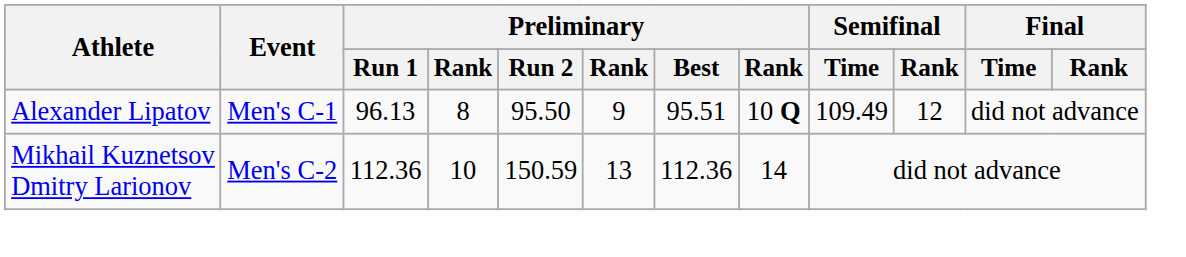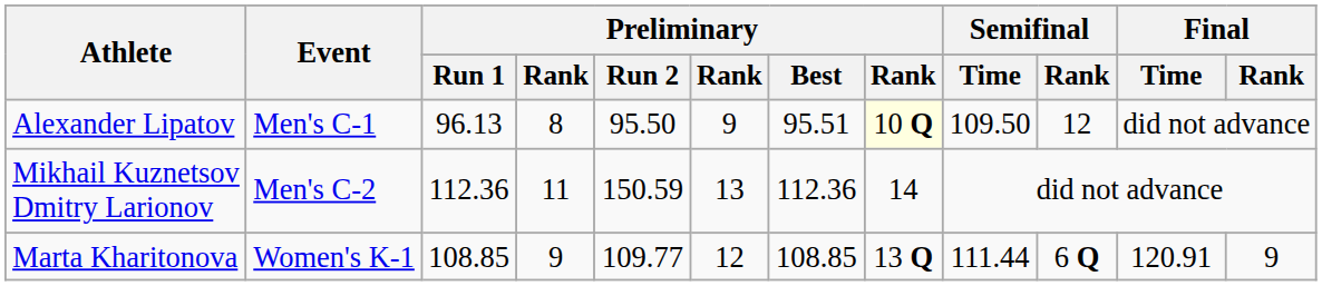 <table class="wikitable" style="font-size:90%">
 <tr>
 <th rowspan="2">Athlete</th>
 <th rowspan="2">Event</th>
 <th colspan="6">Preliminary</th>
 <th colspan="2">Semifinal</th>
 <th colspan="2">Final</th>
 </tr>
 <tr style="font-size:95%">
 <th>Run 1</th>
 <th>Rank</th>
 <th>Run 2</th>
 <th>Rank</th>
 <th>Best</th>
 <th>Rank</th>
 <th>Time</th>
 <th>Rank</th>
 <th>Time</th>
 <th>Rank</th>
 </tr>
 <tr align=center>
 <td align=left><a href='#'>Alexander Lipatov</a></td>
 <td align=left><a href='#'>Men's C-1</a></td>
 <td>96.13</td>
 <td>8</td>
 <td>95.50</td>
 <td>9</td>
 <td>95.51</td>
-<td>10 <strong>Q</strong></td>
-<td>109.49</td>
+<td style="background: lightyellow;">10 <strong>Q</strong></td>
+<td>109.50</td>
 <td>12</td>
 <td colspan=2>did not advance</td>
 </tr>
 <tr align=center>
 <td align=left><a href='#'>Mikhail Kuznetsov</a> <br> <a href='#'>Dmitry Larionov</a></td>
 <td align=left><a href='#'>Men's C-2</a></td>
 <td>112.36</td>
-<td>10</td>
+<td>11</td>
 <td>150.59</td>
 <td>13</td>
 <td>112.36</td>
 <td>14</td>
 <td colspan=4>did not advance</td>
 </tr>
+<tr align=center>
+<td align=left><a href='#'>Marta Kharitonova</a></td>
+<td align=left><a href='#'>Women's K-1</a></td>
+<td>108.85</td>
+<td>9</td>
+<td>109.77</td>
+<td>12</td>
+<td>108.85</td>
+<td>13 <strong>Q</strong></td>
+<td>111.44</td>
+<td>6 <strong>Q</strong></td>
+<td>120.91</td>
+<td>9</td>
+</tr>
 </table>
